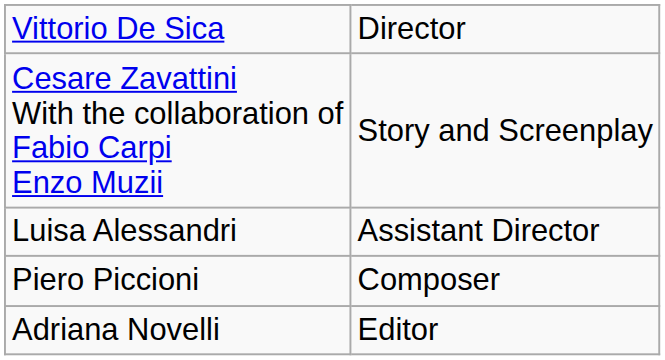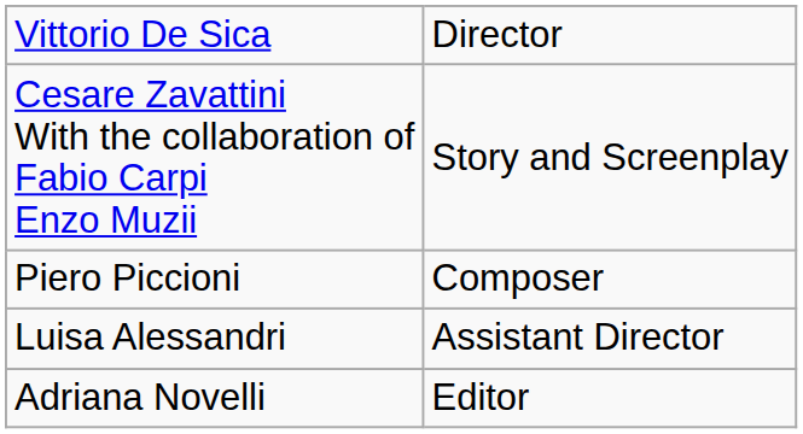 <table class="wikitable">
 <tr>
 <td><a href='#'>Vittorio De Sica</a></td>
 <td>Director</td>
 </tr>
 <tr>
 <td><a href='#'>Cesare Zavattini</a><br>With the collaboration of<br><a href='#'>Fabio Carpi</a><br><a href='#'>Enzo Muzii</a></td>
 <td>Story and Screenplay</td>
 </tr>
 <tr>
+<td>Piero Piccioni</td>
+<td>Composer</td>
+</tr>
+<tr>
 <td>Luisa Alessandri</td>
 <td>Assistant Director</td>
-</tr>
-<tr>
-<td>Piero Piccioni</td>
-<td>Composer</td>
 </tr>
 <tr>
 <td>Adriana Novelli</td>
 <td>Editor</td>
 </tr>
 </table>
